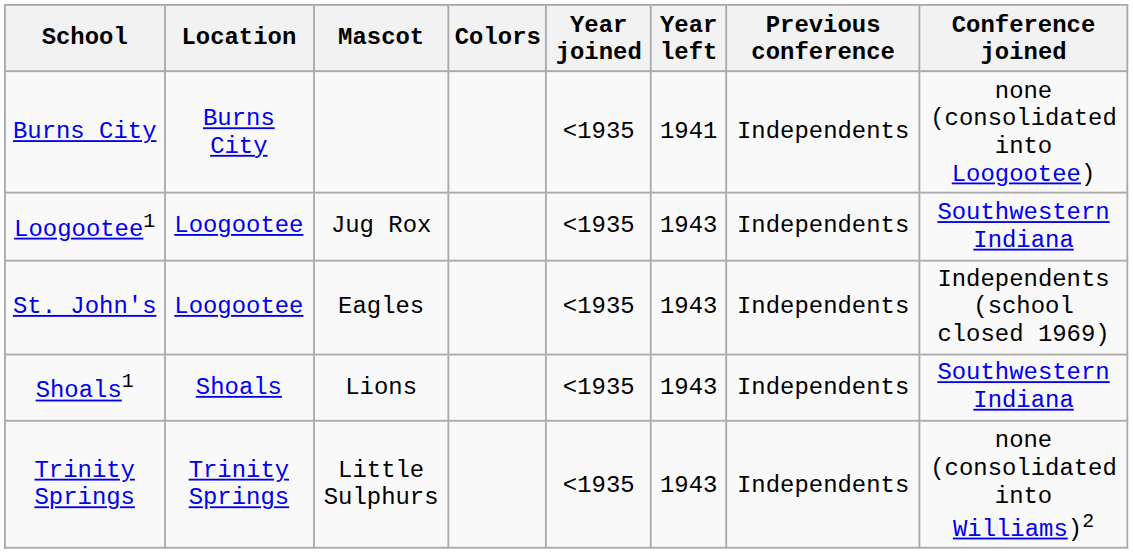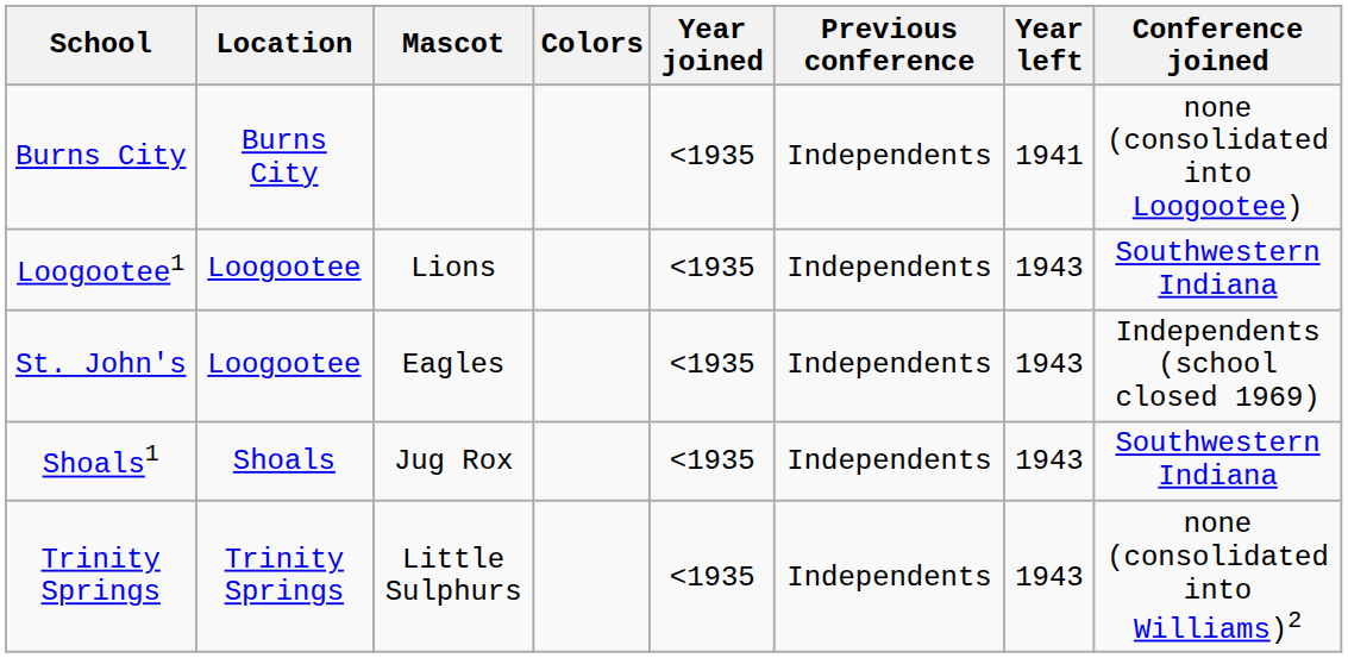 <table class="wikitable" style="text-align:center;">
 <tr>
 <th>School</th>
 <th>Location</th>
 <th>Mascot</th>
 <th>Colors</th>
 <th>Year joined</th>
+<th>Previous conference</th>
 <th>Year left</th>
-<th>Previous conference</th>
 <th>Conference joined</th>
 </tr>
 <tr>
 <td><a href='#'>Burns City</a></td>
 <td><a href='#'>Burns City</a></td>
 <td></td>
 <td> </td>
 <td><1935</td>
+<td>Independents</td>
 <td>1941</td>
-<td>Independents</td>
 <td>none (consolidated<br>into <a href='#'>Loogootee</a>)</td>
 </tr>
 <tr>
 <td><a href='#'>Loogootee</a><sup>1</sup></td>
 <td><a href='#'>Loogootee</a></td>
-<td>Jug Rox</td>
+<td>Lions</td>
 <td> </td>
 <td><1935</td>
+<td>Independents</td>
 <td>1943</td>
-<td>Independents</td>
 <td><a href='#'>Southwestern Indiana</a></td>
 </tr>
 <tr>
 <td><a href='#'>St. John's</a></td>
 <td><a href='#'>Loogootee</a></td>
 <td>Eagles</td>
 <td> </td>
 <td><1935</td>
+<td>Independents</td>
 <td>1943</td>
-<td>Independents</td>
 <td>Independents<br>(school closed 1969)</td>
 </tr>
 <tr>
 <td><a href='#'>Shoals</a><sup>1</sup></td>
 <td><a href='#'>Shoals</a></td>
-<td>Lions</td>
+<td>Jug Rox</td>
 <td> </td>
 <td><1935</td>
+<td>Independents</td>
 <td>1943</td>
-<td>Independents</td>
 <td><a href='#'>Southwestern Indiana</a></td>
 </tr>
 <tr>
 <td><a href='#'>Trinity Springs</a></td>
 <td><a href='#'>Trinity Springs</a></td>
 <td>Little Sulphurs</td>
 <td> </td>
 <td><1935</td>
+<td>Independents</td>
 <td>1943</td>
-<td>Independents</td>
 <td>none (consolidated<br>into <a href='#'>Williams</a>)<sup>2</sup></td>
 </tr>
 </table>
